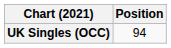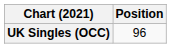 <table class="wikitable plainrowheaders" style="text-align:center">
 <tr>
 <th scope="col">Chart (2021)</th>
 <th scope="col">Position</th>
 </tr>
 <tr>
 <th scope="row">UK Singles (OCC)</th>
-<td>94</td>
+<td>96</td>
 </tr>
 </table>
